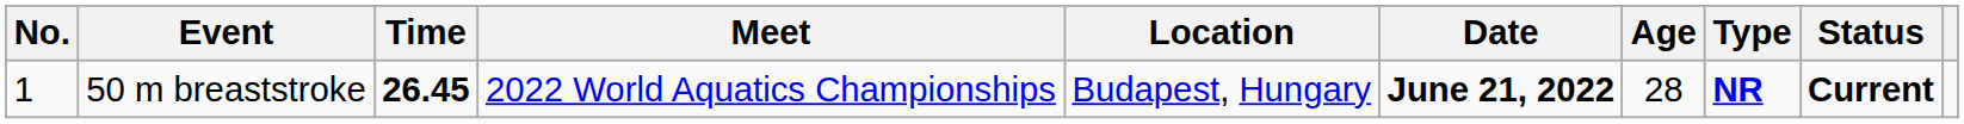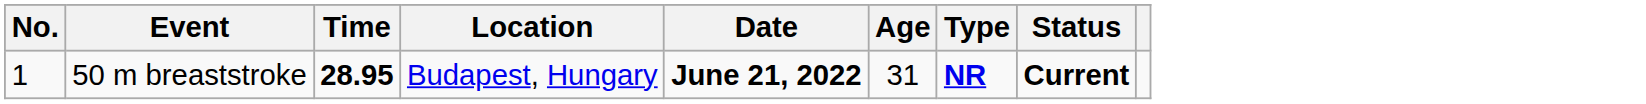 <table class="wikitable">
 <tr>
 <th>No.</th>
 <th>Event</th>
 <th>Time</th>
-<th>Meet</th>
 <th>Location</th>
 <th>Date</th>
 <th>Age</th>
 <th>Type</th>
 <th>Status</th>
 <th></th>
 </tr>
 <tr>
 <td>1</td>
 <td>50 m breaststroke</td>
-<td style="text-align:center;"><strong>26.45</strong></td>
-<td><a href='#'>2022 World Aquatics Championships</a></td>
+<td style="text-align:center;"><strong>28.95</strong></td>
 <td><a href='#'>Budapest</a>, <a href='#'>Hungary</a></td>
 <td><strong>June 21, 2022</strong></td>
-<td style="text-align:center;">28</td>
+<td style="text-align:center;">31</td>
 <td><strong><a href='#'>NR</a></strong></td>
 <td style="text-align:center;"><strong>Current</strong></td>
 <td style="text-align:center;"></td>
 </tr>
 </table>
